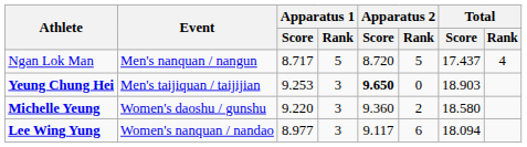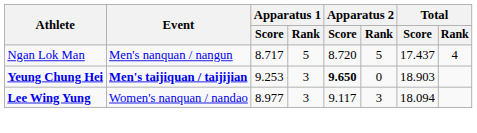 <table class=wikitable style=font-size:90%;text-align:center>
 <tr>
 <th rowspan=2>Athlete</th>
 <th rowspan=2>Event</th>
 <th colspan=2>Apparatus 1</th>
 <th colspan=2>Apparatus 2</th>
 <th colspan=2>Total</th>
 </tr>
 <tr style=font-size:95%>
 <th>Score</th>
 <th>Rank</th>
 <th>Score</th>
 <th>Rank</th>
 <th>Score</th>
 <th>Rank</th>
 </tr>
 <tr>
 <td align=left><a href='#'>Ngan Lok Man</a></td>
 <td align=left><a href='#'>Men's nanquan / nangun</a></td>
 <td>8.717</td>
 <td>5</td>
 <td>8.720</td>
 <td>5</td>
 <td>17.437</td>
 <td>4</td>
 </tr>
 <tr>
 <td align=left><strong><a href='#'>Yeung Chung Hei</a></strong></td>
-<td align=left><a href='#'>Men's taijiquan / taijijian</a></td>
+<td align=left><strong><a href='#'>Men's taijiquan / taijijian</a></strong></td>
 <td>9.253</td>
 <td>3</td>
 <td><strong>9.650</strong></td>
 <td>0</td>
 <td>18.903</td>
 <td></td>
 </tr>
 <tr>
-<td align=left><strong><a href='#'>Michelle Yeung</a></strong></td>
-<td align=left><a href='#'>Women's daoshu / gunshu</a></td>
-<td>9.220</td>
-<td>3</td>
-<td>9.360</td>
-<td>2</td>
-<td>18.580</td>
-<td></td>
-</tr>
-<tr>
 <td align=left><strong><a href='#'>Lee Wing Yung</a></strong></td>
 <td align=left><a href='#'>Women's nanquan / nandao</a></td>
 <td>8.977</td>
 <td>3</td>
 <td>9.117</td>
-<td>6</td>
+<td>3</td>
 <td>18.094</td>
 <td></td>
 </tr>
 </table>
